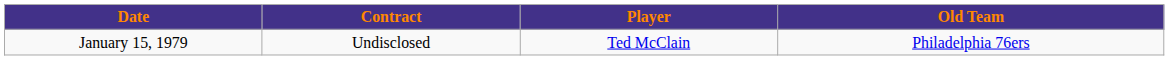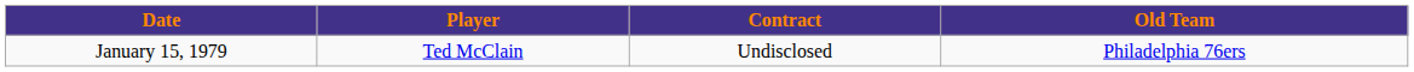 <table class="wikitable">
 <tr>
 <th style="background:#423189; color:#FF8800" width="10%">Date</th>
+<th style="background:#423189; color:#FF8800" width="10%">Player</th>
 <th style="background:#423189; color:#FF8800" width="10%">Contract</th>
-<th style="background:#423189; color:#FF8800" width="10%">Player</th>
 <th style="background:#423189; color:#FF8800" width="15%">Old Team</th>
 </tr>
 <tr style="text-align: center">
 <td>January 15, 1979</td>
+<td><a href='#'>Ted McClain</a></td>
 <td>Undisclosed</td>
-<td><a href='#'>Ted McClain</a></td>
 <td><a href='#'>Philadelphia 76ers</a></td>
 </tr>
 </table>
